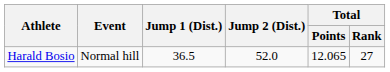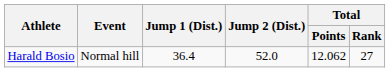 <table class="wikitable" style="font-size:90%">
 <tr>
 <th rowspan="2">Athlete</th>
 <th rowspan="2">Event</th>
 <th rowspan="2">Jump 1 (Dist.)</th>
 <th rowspan="2">Jump 2 (Dist.)</th>
 <th colspan="2">Total</th>
 </tr>
 <tr>
 <th>Points</th>
 <th>Rank</th>
 </tr>
 <tr>
 <td><a href='#'>Harald Bosio</a></td>
 <td>Normal hill</td>
-<td align="center">36.5</td>
+<td align="center">36.4</td>
 <td align="center">52.0</td>
-<td align="center">12.065</td>
+<td align="center">12.062</td>
 <td align="center">27</td>
 </tr>
 </table>
